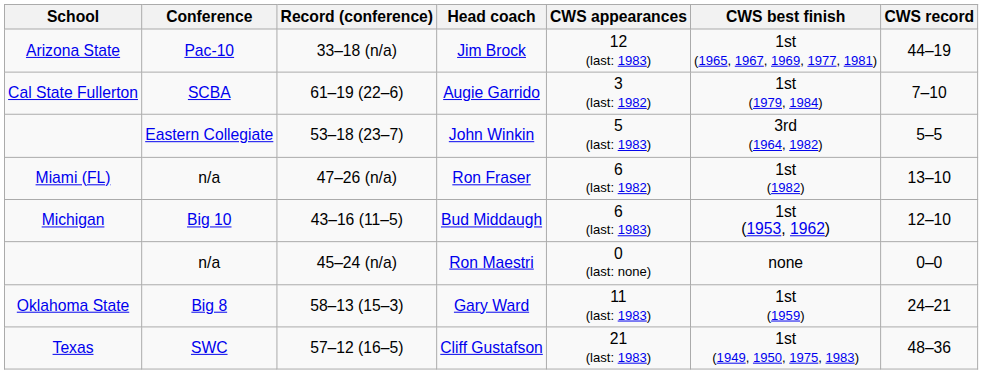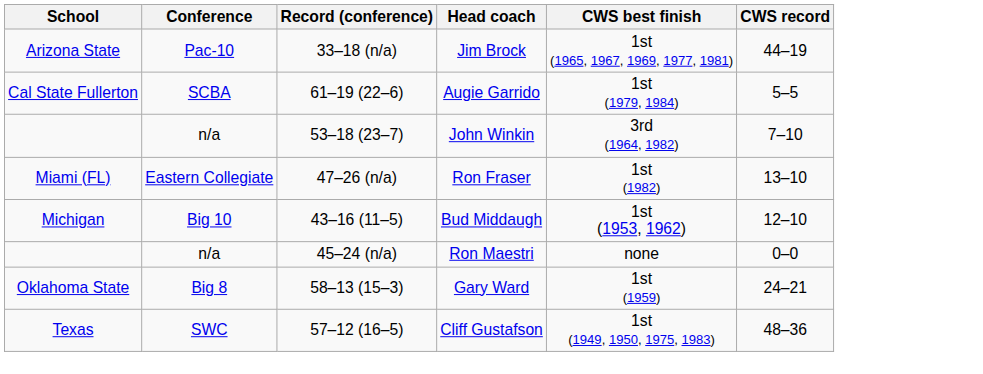 <table class="wikitable">
 <tr>
 <th>School</th>
 <th>Conference</th>
 <th>Record (conference)</th>
 <th>Head coach</th>
-<th>CWS appearances</th>
 <th>CWS best finish</th>
 <th>CWS record</th>
 </tr>
 <tr align=center>
 <td><a href='#'>Arizona State</a></td>
 <td><a href='#'>Pac-10</a></td>
 <td>33–18 (n/a)</td>
 <td><a href='#'>Jim Brock</a></td>
-<td>12<br><small>(last: <a href='#'>1983</a>)</small></td>
 <td>1st<br><small>(<a href='#'>1965</a>, <a href='#'>1967</a>, <a href='#'>1969</a>, <a href='#'>1977</a>, <a href='#'>1981</a>)</small></td>
 <td>44–19</td>
 </tr>
 <tr align=center>
 <td><a href='#'>Cal State Fullerton</a></td>
 <td><a href='#'>SCBA</a></td>
 <td>61–19 (22–6)</td>
 <td><a href='#'>Augie Garrido</a></td>
-<td>3<br><small>(last: <a href='#'>1982</a>)</small></td>
 <td>1st<br><small>(<a href='#'>1979</a>, <a href='#'>1984</a>)</small></td>
+<td>5–5</td>
+</tr>
+<tr align=center>
+<td></td>
+<td>n/a</td>
+<td>53–18 (23–7)</td>
+<td><a href='#'>John Winkin</a></td>
+<td>3rd<br><small>(<a href='#'>1964</a>, <a href='#'>1982</a>)</small></td>
 <td>7–10</td>
 </tr>
 <tr align=center>
-<td></td>
+<td><a href='#'>Miami (FL)</a></td>
 <td><a href='#'>Eastern Collegiate</a></td>
-<td>53–18 (23–7)</td>
-<td><a href='#'>John Winkin</a></td>
-<td>5<br><small>(last: <a href='#'>1983</a>)</small></td>
-<td>3rd<br><small>(<a href='#'>1964</a>, <a href='#'>1982</a>)</small></td>
-<td>5–5</td>
-</tr>
-<tr align=center>
-<td><a href='#'>Miami (FL)</a></td>
-<td>n/a</td>
 <td>47–26 (n/a)</td>
 <td><a href='#'>Ron Fraser</a></td>
-<td>6<br><small>(last: <a href='#'>1982</a>)</small></td>
 <td>1st<br><small>(<a href='#'>1982</a>)</small></td>
 <td>13–10</td>
 </tr>
 <tr align=center>
 <td><a href='#'>Michigan</a></td>
 <td><a href='#'>Big 10</a></td>
 <td>43–16 (11–5)</td>
 <td><a href='#'>Bud Middaugh</a></td>
-<td>6<br><small>(last: <a href='#'>1983</a>)</small></td>
 <td>1st<br> (<a href='#'>1953</a>, <a href='#'>1962</a>)</td>
 <td>12–10</td>
 </tr>
 <tr align=center>
 <td></td>
 <td>n/a</td>
 <td>45–24 (n/a)</td>
 <td><a href='#'>Ron Maestri</a></td>
-<td>0<br><small>(last: none)</small></td>
 <td>none</td>
 <td>0–0</td>
 </tr>
 <tr align=center>
 <td><a href='#'>Oklahoma State</a></td>
 <td><a href='#'>Big 8</a></td>
 <td>58–13 (15–3)</td>
 <td><a href='#'>Gary Ward</a></td>
-<td>11<br><small>(last: <a href='#'>1983</a>)</small></td>
 <td>1st<br><small>(<a href='#'>1959</a>)</small></td>
 <td>24–21</td>
 </tr>
 <tr align=center>
 <td><a href='#'>Texas</a></td>
 <td><a href='#'>SWC</a></td>
 <td>57–12 (16–5)</td>
 <td><a href='#'>Cliff Gustafson</a></td>
-<td>21<br><small>(last: <a href='#'>1983</a>)</small></td>
 <td>1st<br><small>(<a href='#'>1949</a>, <a href='#'>1950</a>, <a href='#'>1975</a>, <a href='#'>1983</a>)</small></td>
 <td>48–36</td>
 </tr>
 </table>
